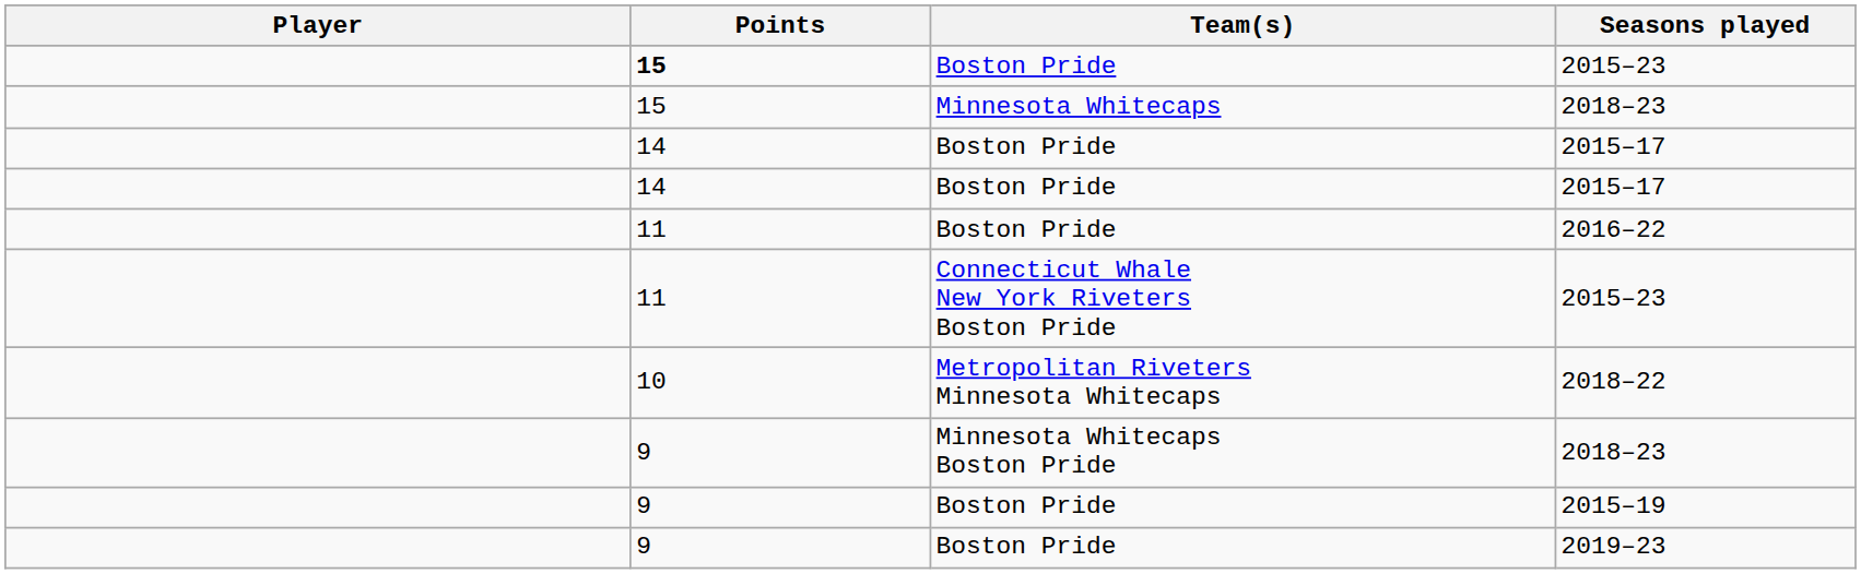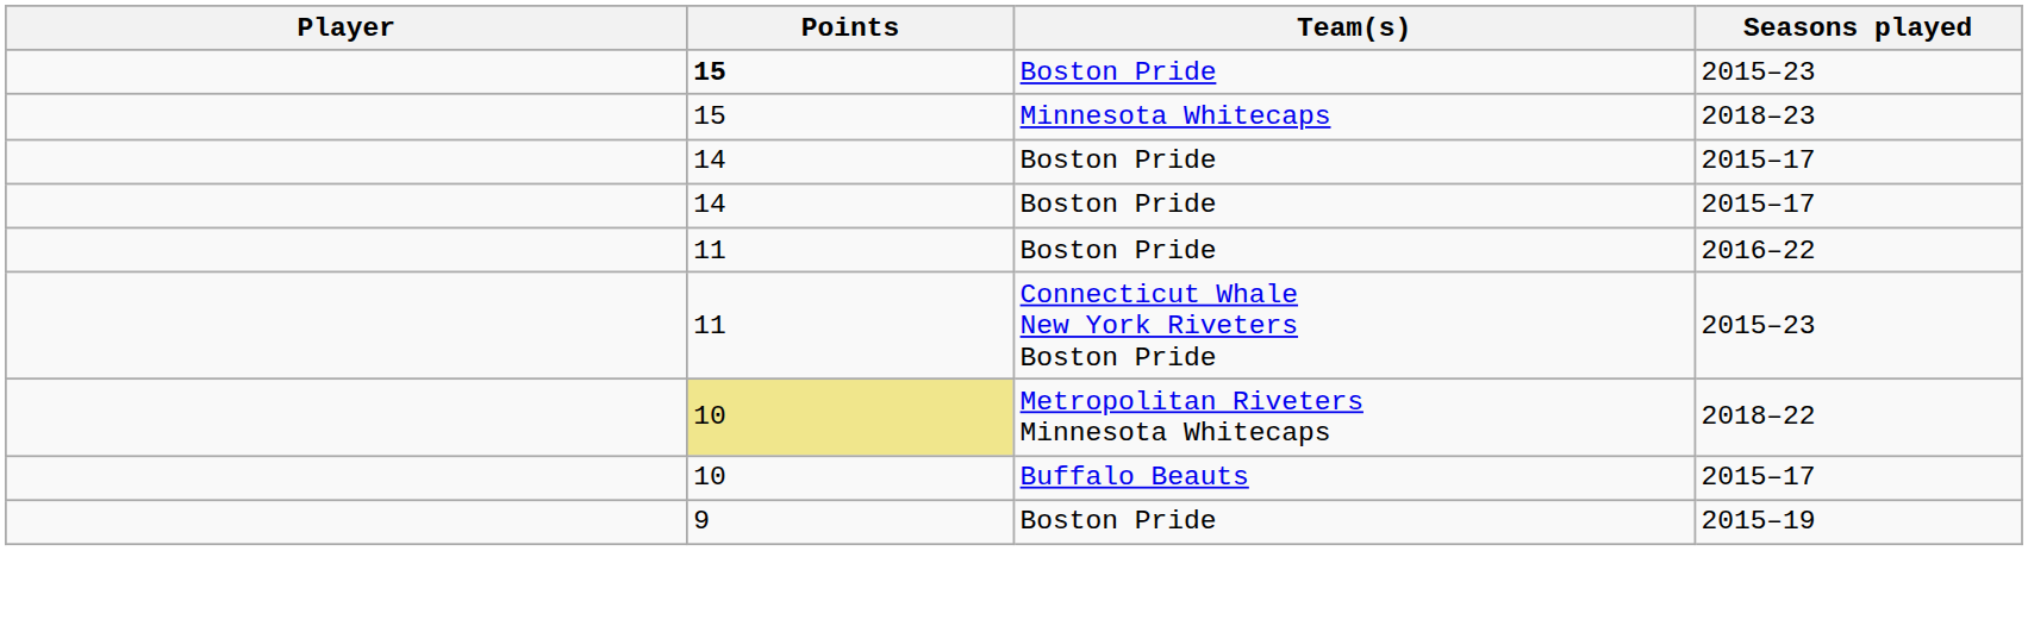 <table class="wikitable sortable">
 <tr>
 <th width="25%">Player</th>
 <th width="12%">Points</th>
 <th width="25%">Team(s)</th>
 <th width="12%">Seasons played</th>
 </tr>
 <tr>
 <td></td>
 <td><strong>15</strong></td>
 <td><a href='#'>Boston Pride</a></td>
 <td>2015–23</td>
 </tr>
 <tr>
 <td></td>
 <td>15</td>
 <td><a href='#'>Minnesota Whitecaps</a></td>
 <td>2018–23</td>
 </tr>
 <tr>
 <td></td>
 <td>14</td>
 <td>Boston Pride</td>
 <td>2015–17</td>
 </tr>
 <tr>
 <td></td>
 <td>14</td>
 <td>Boston Pride</td>
 <td>2015–17</td>
 </tr>
 <tr>
 <td></td>
 <td>11</td>
 <td>Boston Pride</td>
 <td>2016–22</td>
 </tr>
 <tr>
 <td></td>
 <td>11</td>
 <td><a href='#'>Connecticut Whale</a><br><a href='#'>New York Riveters</a><br>Boston Pride</td>
 <td>2015–23</td>
 </tr>
 <tr>
 <td></td>
-<td>10</td>
+<td style="background: khaki;">10</td>
 <td><a href='#'>Metropolitan Riveters</a><br>Minnesota Whitecaps</td>
 <td>2018–22</td>
 </tr>
 <tr>
 <td></td>
-<td>9</td>
-<td>Minnesota Whitecaps<br>Boston Pride</td>
-<td>2018–23</td>
+<td>10</td>
+<td><a href='#'>Buffalo Beauts</a></td>
+<td>2015–17</td>
 </tr>
 <tr>
 <td></td>
 <td>9</td>
 <td>Boston Pride</td>
 <td>2015–19</td>
 </tr>
-<tr>
-<td></td>
-<td>9</td>
-<td>Boston Pride</td>
-<td>2019–23</td>
-</tr>
 </table>
